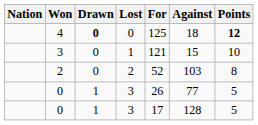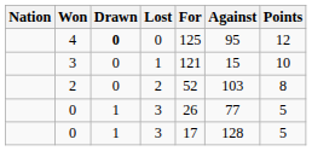 <table class="wikitable" style="text-align: center;">
 <tr>
 <th>Nation</th>
 <th>Won</th>
 <th>Drawn</th>
 <th>Lost</th>
 <th>For</th>
 <th>Against</th>
 <th>Points</th>
 </tr>
 <tr>
 <td align="left"></td>
 <td>4</td>
 <td><strong>0</strong></td>
 <td>0</td>
 <td>125</td>
-<td>18</td>
-<td><strong>12</strong></td>
+<td>95</td>
+<td>12</td>
 </tr>
 <tr>
 <td align="left"></td>
 <td>3</td>
 <td>0</td>
 <td>1</td>
 <td>121</td>
 <td>15</td>
 <td>10</td>
 </tr>
 <tr>
 <td align="left"></td>
 <td>2</td>
 <td>0</td>
 <td>2</td>
 <td>52</td>
 <td>103</td>
 <td>8</td>
 </tr>
 <tr>
 <td align="left"></td>
 <td>0</td>
 <td>1</td>
 <td>3</td>
 <td>26</td>
 <td>77</td>
 <td>5</td>
 </tr>
 <tr>
 <td align="left"></td>
 <td>0</td>
 <td>1</td>
 <td>3</td>
 <td>17</td>
 <td>128</td>
 <td>5</td>
 </tr>
 </table>
